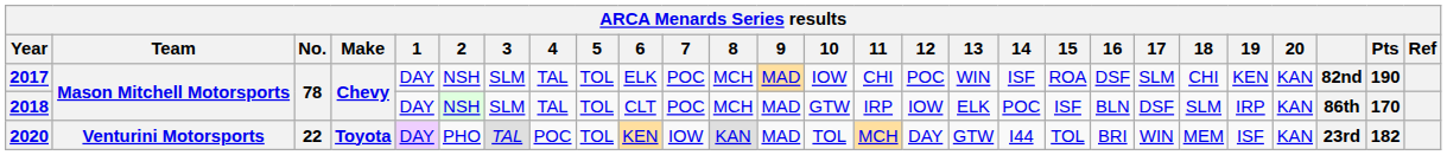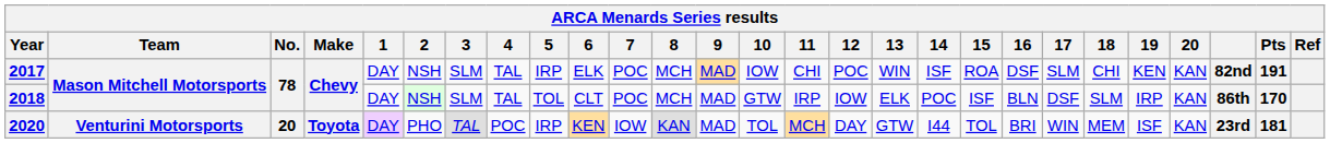 <table class="wikitable" style="text-align:center; font-size:75%">
 <tr>
 <th colspan=27><a href='#'>ARCA Menards Series</a> results</th>
 </tr>
 <tr>
 <th>Year</th>
 <th>Team</th>
 <th>No.</th>
 <th>Make</th>
 <th>1</th>
 <th>2</th>
 <th>3</th>
 <th>4</th>
 <th>5</th>
 <th>6</th>
 <th>7</th>
 <th>8</th>
 <th>9</th>
 <th>10</th>
 <th>11</th>
 <th>12</th>
 <th>13</th>
 <th>14</th>
 <th>15</th>
 <th>16</th>
 <th>17</th>
 <th>18</th>
 <th>19</th>
 <th>20</th>
 <th></th>
 <th>Pts</th>
 <th>Ref</th>
 </tr>
 <tr>
 <th><a href='#'>2017</a></th>
 <th rowspan=2><a href='#'>Mason Mitchell Motorsports</a></th>
 <th rowspan=2>78</th>
 <th rowspan=2><a href='#'>Chevy</a></th>
 <td><a href='#'>DAY</a></td>
 <td><a href='#'>NSH</a></td>
 <td><a href='#'>SLM</a></td>
 <td><a href='#'>TAL</a></td>
-<td><a href='#'>TOL</a></td>
+<td><a href='#'>IRP</a></td>
 <td><a href='#'>ELK</a></td>
 <td><a href='#'>POC</a></td>
 <td><a href='#'>MCH</a></td>
 <td style="background:#FFDF9F;"><a href='#'>MAD</a><br></td>
 <td><a href='#'>IOW</a></td>
 <td><a href='#'>CHI</a></td>
 <td><a href='#'>POC</a></td>
 <td><a href='#'>WIN</a></td>
 <td><a href='#'>ISF</a></td>
 <td><a href='#'>ROA</a></td>
 <td><a href='#'>DSF</a></td>
 <td><a href='#'>SLM</a></td>
 <td><a href='#'>CHI</a></td>
 <td><a href='#'>KEN</a></td>
 <td><a href='#'>KAN</a></td>
 <th>82nd</th>
-<th>190</th>
+<th>191</th>
 <th></th>
 </tr>
 <tr>
 <th><a href='#'>2018</a></th>
 <td><a href='#'>DAY</a></td>
 <td style="background:#DFFFDF;"><a href='#'>NSH</a><br></td>
 <td><a href='#'>SLM</a></td>
 <td><a href='#'>TAL</a></td>
 <td><a href='#'>TOL</a></td>
 <td><a href='#'>CLT</a></td>
 <td><a href='#'>POC</a></td>
 <td><a href='#'>MCH</a></td>
 <td><a href='#'>MAD</a></td>
 <td><a href='#'>GTW</a></td>
 <td><a href='#'>IRP</a></td>
 <td><a href='#'>IOW</a></td>
 <td><a href='#'>ELK</a></td>
 <td><a href='#'>POC</a></td>
 <td><a href='#'>ISF</a></td>
 <td><a href='#'>BLN</a></td>
 <td><a href='#'>DSF</a></td>
 <td><a href='#'>SLM</a></td>
 <td><a href='#'>IRP</a></td>
 <td><a href='#'>KAN</a></td>
 <th>86th</th>
 <th>170</th>
 <th></th>
 </tr>
 <tr>
 <th><a href='#'>2020</a></th>
 <th><a href='#'>Venturini Motorsports</a></th>
-<th>22</th>
+<th>20</th>
 <th><a href='#'>Toyota</a></th>
 <td style="background:#EFCFFF;"><a href='#'>DAY</a><br></td>
 <td><a href='#'>PHO</a></td>
 <td style="background:#DFDFDF;"><em><a href='#'>TAL</a></em><br></td>
 <td><a href='#'>POC</a></td>
-<td><a href='#'>TOL</a></td>
+<td><a href='#'>IRP</a></td>
 <td style="background:#FFDF9F;"><a href='#'>KEN</a><br></td>
 <td><a href='#'>IOW</a></td>
 <td style="background:#DFDFDF;"><a href='#'>KAN</a><br></td>
 <td><a href='#'>MAD</a></td>
 <td><a href='#'>TOL</a></td>
 <td style="background:#FFDF9F;"><a href='#'>MCH</a><br></td>
 <td><a href='#'>DAY</a></td>
 <td><a href='#'>GTW</a></td>
 <td><a href='#'>I44</a></td>
 <td><a href='#'>TOL</a></td>
 <td><a href='#'>BRI</a></td>
 <td><a href='#'>WIN</a></td>
 <td><a href='#'>MEM</a></td>
 <td><a href='#'>ISF</a></td>
 <td><a href='#'>KAN</a></td>
 <th>23rd</th>
-<th>182</th>
+<th>181</th>
 <th></th>
 </tr>
 </table>
